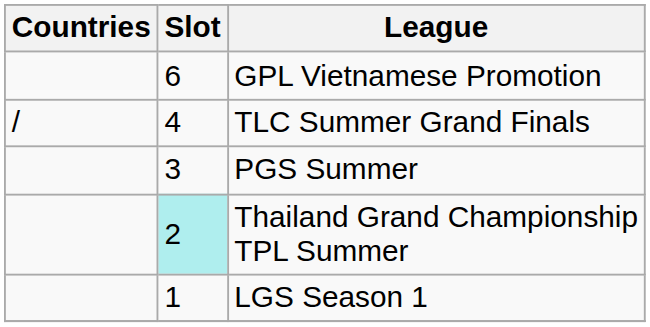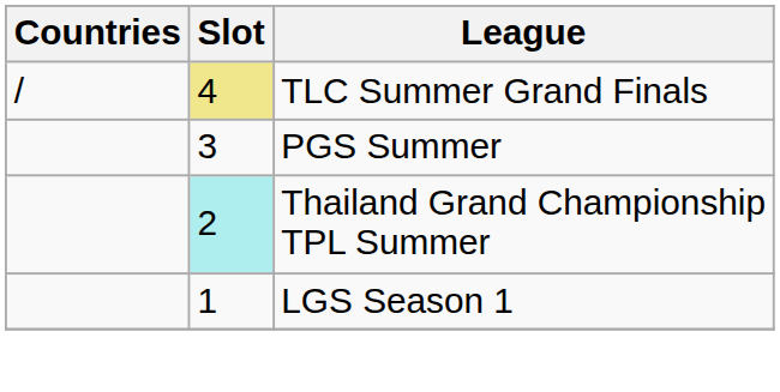 <table class="wikitable">
 <tr>
 <th>Countries</th>
 <th>Slot</th>
 <th>League</th>
 </tr>
 <tr>
-<td></td>
-<td>6</td>
-<td>GPL Vietnamese Promotion</td>
-</tr>
-<tr>
 <td>/</td>
-<td>4</td>
+<td style="background: khaki;">4</td>
 <td>TLC Summer Grand Finals</td>
 </tr>
 <tr>
 <td></td>
 <td>3</td>
 <td>PGS Summer</td>
 </tr>
 <tr>
 <td></td>
 <td style="background: paleturquoise;">2</td>
 <td>Thailand Grand Championship <br> TPL Summer</td>
 </tr>
 <tr>
 <td></td>
 <td>1</td>
 <td>LGS Season 1</td>
 </tr>
 <tr>
 </tr>
 </table>
